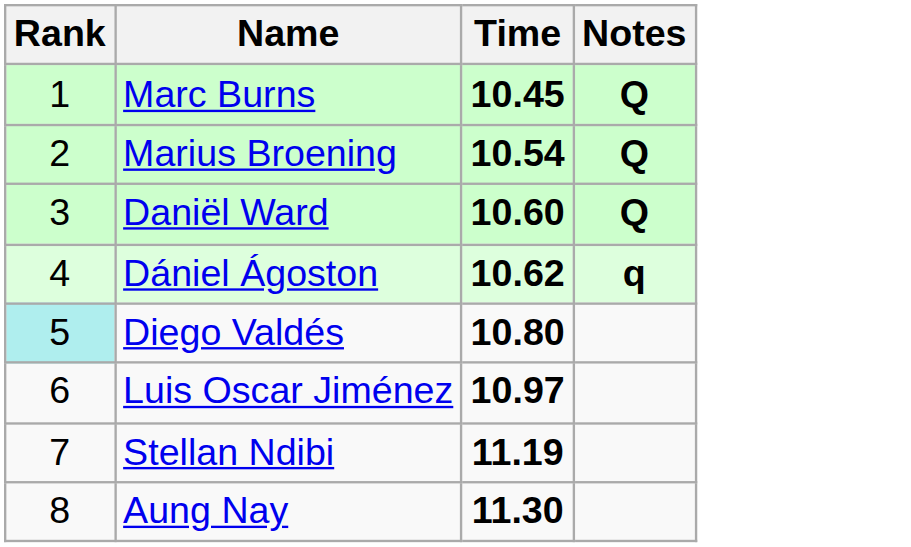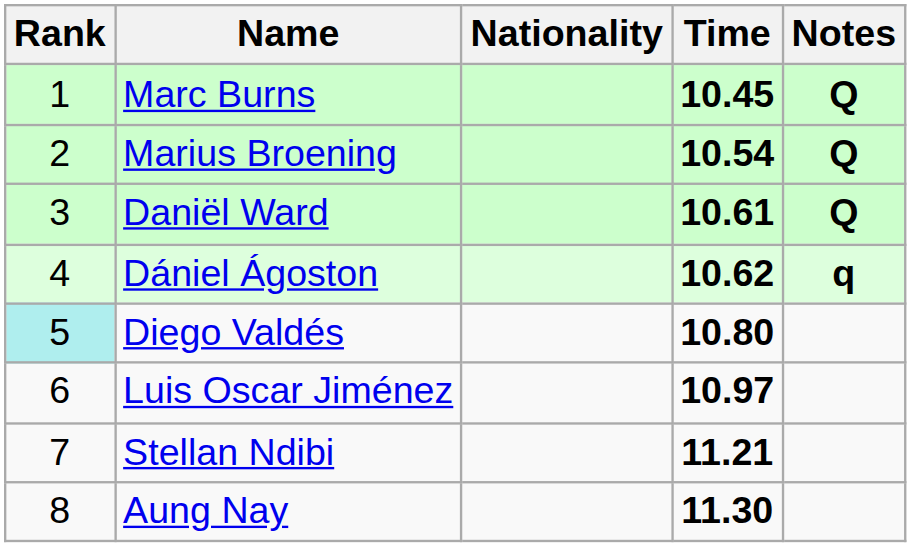 <table class="wikitable sortable" style="text-align:center">
 <tr>
 <th>Rank</th>
 <th>Name</th>
+<th>Nationality</th>
 <th>Time</th>
 <th>Notes</th>
 </tr>
 <tr bgcolor=ccffcc>
 <td>1</td>
 <td align=left><a href='#'>Marc Burns</a></td>
+<td align=left></td>
 <td><strong>10.45</strong></td>
 <td><strong>Q</strong></td>
 </tr>
 <tr bgcolor=ccffcc>
 <td>2</td>
 <td align=left><a href='#'>Marius Broening</a></td>
+<td align=left></td>
 <td><strong>10.54</strong></td>
 <td><strong>Q</strong></td>
 </tr>
 <tr bgcolor=ccffcc>
 <td>3</td>
 <td align=left><a href='#'>Daniël Ward</a></td>
-<td><strong>10.60</strong></td>
+<td align=left></td>
+<td><strong>10.61</strong></td>
 <td><strong>Q</strong></td>
 </tr>
 <tr bgcolor=ddffdd>
 <td>4</td>
 <td align=left><a href='#'>Dániel Ágoston</a></td>
+<td align=left></td>
 <td><strong>10.62</strong></td>
 <td><strong>q</strong></td>
 </tr>
 <tr>
 <td style="background: paleturquoise;">5</td>
 <td align=left><a href='#'>Diego Valdés</a></td>
+<td align=left></td>
 <td><strong>10.80</strong></td>
 <td></td>
 </tr>
 <tr>
 <td>6</td>
 <td align=left><a href='#'>Luis Oscar Jiménez</a></td>
+<td align=left></td>
 <td><strong>10.97</strong></td>
 <td></td>
 </tr>
 <tr>
 <td>7</td>
 <td align=left><a href='#'>Stellan Ndibi</a></td>
-<td><strong>11.19</strong></td>
+<td align=left></td>
+<td><strong>11.21</strong></td>
 <td></td>
 </tr>
 <tr>
 <td>8</td>
 <td align=left><a href='#'>Aung Nay</a></td>
+<td align=left></td>
 <td><strong>11.30</strong></td>
 <td></td>
 </tr>
 </table>
